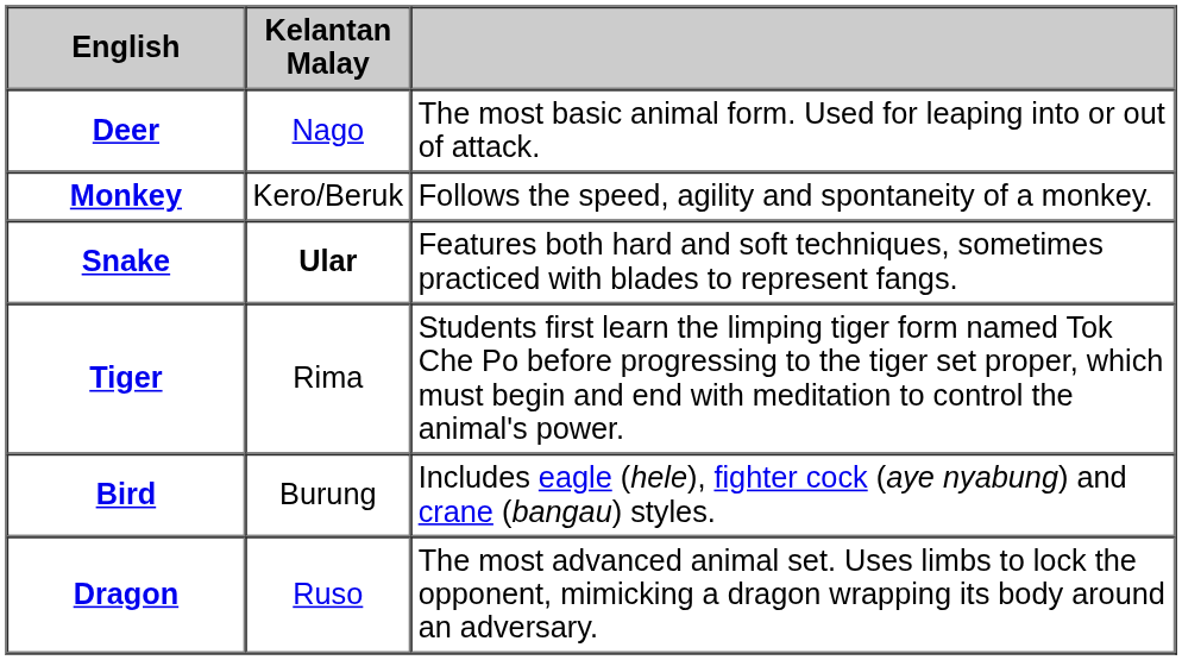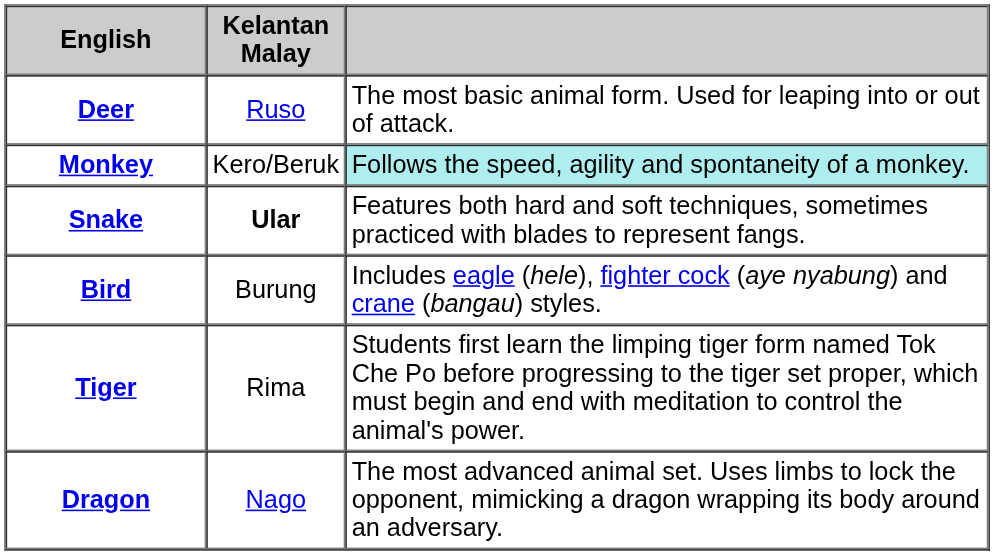 <table align="center" border="1" cellspacing="0" cellpadding="3">
 <tr>
 <th style="background-color:#CCCCCC; width:119px;">English</th>
 <th style="background-color:#CCCCCC; width:65px;">Kelantan Malay</th>
 <th style="background-color:#CCCCCC"></th>
 </tr>
 <tr>
 <th><a href='#'>Deer</a></th>
-<td align=center><a href='#'>Nago</a></td>
+<td align=center><a href='#'>Ruso</a></td>
 <td>The most basic animal form. Used for leaping into or out of attack.</td>
 </tr>
 <tr>
 <th><a href='#'>Monkey</a></th>
 <td align=center>Kero/Beruk</td>
-<td>Follows the speed, agility and spontaneity of a monkey.</td>
+<td style="background: paleturquoise;">Follows the speed, agility and spontaneity of a monkey.</td>
 </tr>
 <tr>
 <th><a href='#'>Snake</a></th>
 <td align=center><strong>Ular</strong></td>
 <td>Features both hard and soft techniques, sometimes practiced with blades to represent fangs.</td>
 </tr>
 <tr>
+<th><a href='#'>Bird</a></th>
+<td align=center>Burung</td>
+<td>Includes <a href='#'>eagle</a> (<em>hele</em>), <a href='#'>fighter cock</a> (<em>aye nyabung</em>) and <a href='#'>crane</a> (<em>bangau</em>) styles.</td>
+</tr>
+<tr>
 <th><a href='#'>Tiger</a></th>
 <td align=center>Rima</td>
 <td>Students first learn the limping tiger form named Tok Che Po before progressing to the tiger set proper, which must begin and end with meditation to control the animal's power.</td>
 </tr>
 <tr>
-<th><a href='#'>Bird</a></th>
-<td align=center>Burung</td>
-<td>Includes <a href='#'>eagle</a> (<em>hele</em>), <a href='#'>fighter cock</a> (<em>aye nyabung</em>) and <a href='#'>crane</a> (<em>bangau</em>) styles.</td>
-</tr>
-<tr>
 <th><a href='#'>Dragon</a></th>
-<td align=center><a href='#'>Ruso</a></td>
+<td align=center><a href='#'>Nago</a></td>
 <td>The most advanced animal set. Uses limbs to lock the opponent, mimicking a dragon wrapping its body around an adversary.</td>
 </tr>
 </table>
